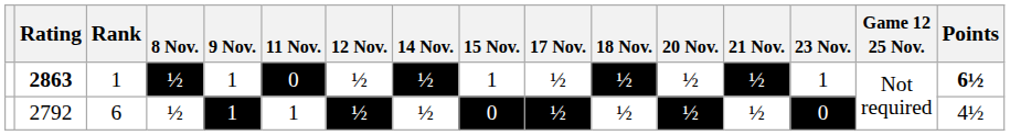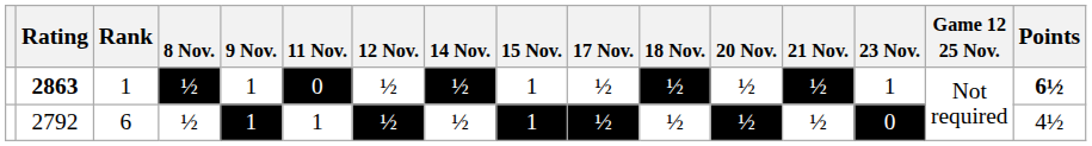 <table class="wikitable" style="text-align:center; background:white; color:black">
 <tr>
 <th></th>
 <th>Rating</th>
 <th>Rank</th>
 <th><small><br>8 Nov.</small></th>
 <th><small><br>9 Nov.</small></th>
 <th><small><br>11 Nov.</small></th>
 <th><small><br>12 Nov.</small></th>
 <th><small><br>14 Nov.</small></th>
 <th><small><br>15 Nov.</small></th>
 <th><small><br>17 Nov.</small></th>
 <th><small><br>18 Nov.</small></th>
 <th><small><br>20 Nov.</small></th>
 <th><small><br>21 Nov.</small></th>
 <th><small><br>23 Nov.</small></th>
 <th><small>Game 12<br>25 Nov.</small></th>
 <th>Points</th>
 </tr>
 <tr>
 <td align=left><strong></strong></td>
 <td><strong>2863</strong></td>
 <td>1</td>
 <td style="background:black; color:white">½</td>
 <td>1</td>
 <td style="background:black; color:white">0</td>
 <td>½</td>
 <td style="background:black; color:white">½</td>
 <td>1</td>
 <td>½</td>
 <td style="background:black; color:white">½</td>
 <td>½</td>
 <td style="background:black; color:white">½</td>
 <td>1</td>
 <td rowspan="2">Not<br>required</td>
 <td><strong>6½</strong></td>
 </tr>
 <tr>
 <td align=left></td>
 <td>2792</td>
 <td>6</td>
 <td>½</td>
 <td style="background:black; color:white">1</td>
 <td>1</td>
 <td style="background:black; color:white">½</td>
 <td>½</td>
-<td style="background:black; color:white">0</td>
+<td style="background:black; color:white">1</td>
 <td style="background:black; color:white">½</td>
 <td>½</td>
 <td style="background:black; color:white">½</td>
 <td>½</td>
 <td style="background:black; color:white">0</td>
 <td>4½</td>
 </tr>
 </table>
